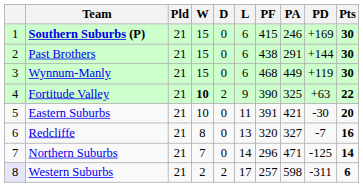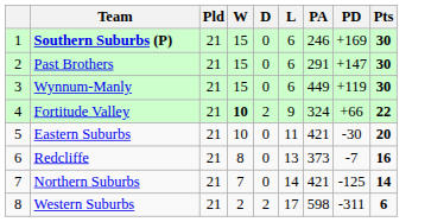 <table class="wikitable" style="text-align:center;">
 <tr>
 <th width="20"></th>
 <th width="175">Team</th>
 <th width="20">Pld</th>
 <th width="20">W</th>
 <th width="20">D</th>
 <th width="20">L</th>
-<th width="20">PF</th>
 <th width="20">PA</th>
 <th width="20">PD</th>
 <th width="20">Pts</th>
 </tr>
 <tr style="background: #ccffcc;">
 <td>1</td>
 <td style="text-align:left;"><strong> <a href='#'>Southern Suburbs</a> (P)</strong></td>
 <td>21</td>
 <td>15</td>
 <td>0</td>
 <td>6</td>
-<td>415</td>
 <td>246</td>
 <td>+169</td>
 <td><strong>30</strong></td>
 </tr>
 <tr style="background: #ccffcc;">
 <td>2</td>
 <td style="text-align:left;"> <a href='#'>Past Brothers</a></td>
 <td>21</td>
 <td>15</td>
 <td>0</td>
 <td>6</td>
-<td>438</td>
 <td>291</td>
-<td>+144</td>
+<td>+147</td>
 <td><strong>30</strong></td>
 </tr>
 <tr style="background: #ccffcc;">
 <td>3</td>
 <td style="text-align:left;"> <a href='#'>Wynnum-Manly</a></td>
 <td>21</td>
 <td>15</td>
 <td>0</td>
 <td>6</td>
-<td>468</td>
 <td>449</td>
 <td>+119</td>
 <td><strong>30</strong></td>
 </tr>
 <tr style="background: #ccffcc;">
 <td>4</td>
 <td style="text-align:left;"> <a href='#'>Fortitude Valley</a></td>
 <td>21</td>
 <td><strong>10</strong></td>
 <td>2</td>
 <td>9</td>
-<td>390</td>
-<td>325</td>
-<td>+63</td>
+<td>324</td>
+<td>+66</td>
 <td><strong>22</strong></td>
 </tr>
 <tr>
 <td>5</td>
 <td style="text-align:left;"> <a href='#'>Eastern Suburbs</a></td>
 <td>21</td>
 <td>10</td>
 <td>0</td>
 <td>11</td>
-<td>391</td>
 <td>421</td>
 <td>-30</td>
 <td><strong>20</strong></td>
 </tr>
 <tr>
 <td>6</td>
 <td style="text-align:left;"> <a href='#'>Redcliffe</a></td>
 <td>21</td>
 <td>8</td>
 <td>0</td>
 <td>13</td>
-<td>320</td>
-<td>327</td>
+<td>373</td>
 <td>-7</td>
 <td><strong>16</strong></td>
 </tr>
 <tr>
 <td>7</td>
 <td style="text-align:left;"> <a href='#'>Northern Suburbs</a></td>
 <td>21</td>
 <td>7</td>
 <td>0</td>
 <td>14</td>
-<td>296</td>
-<td>471</td>
+<td>421</td>
 <td>-125</td>
 <td><strong>14</strong></td>
 </tr>
 <tr>
-<td style="background: lavender;">8</td>
+<td>8</td>
 <td style="text-align:left;"> <a href='#'>Western Suburbs</a></td>
 <td>21</td>
 <td>2</td>
 <td>2</td>
 <td>17</td>
-<td>257</td>
 <td>598</td>
 <td>-311</td>
 <td><strong>6</strong></td>
 </tr>
 </table>
